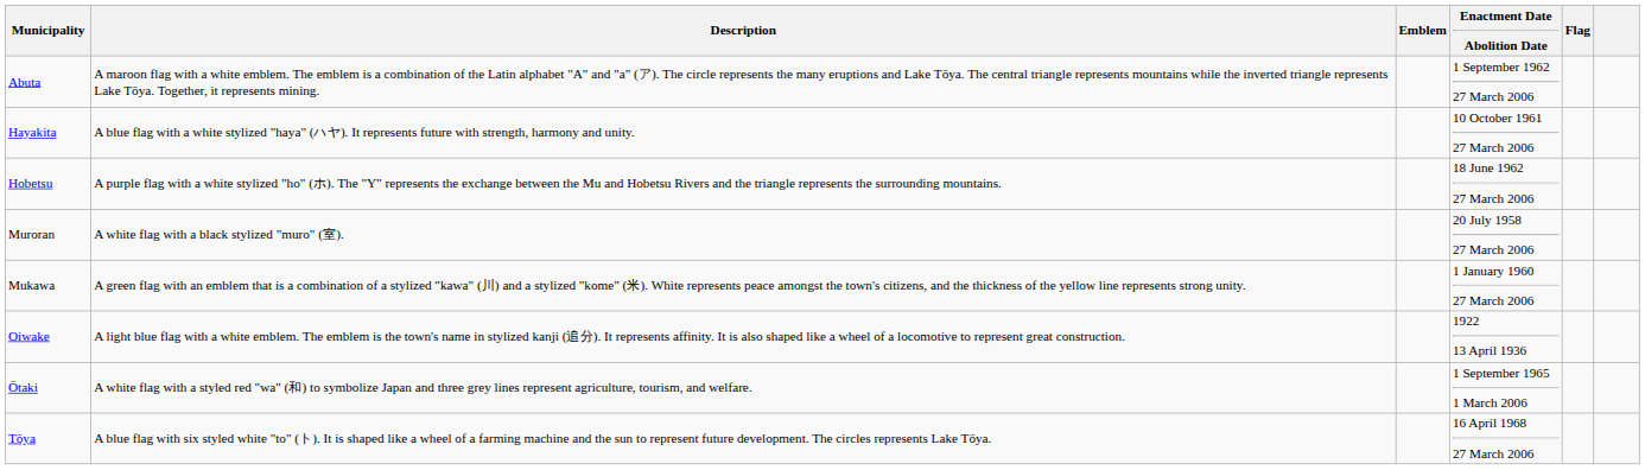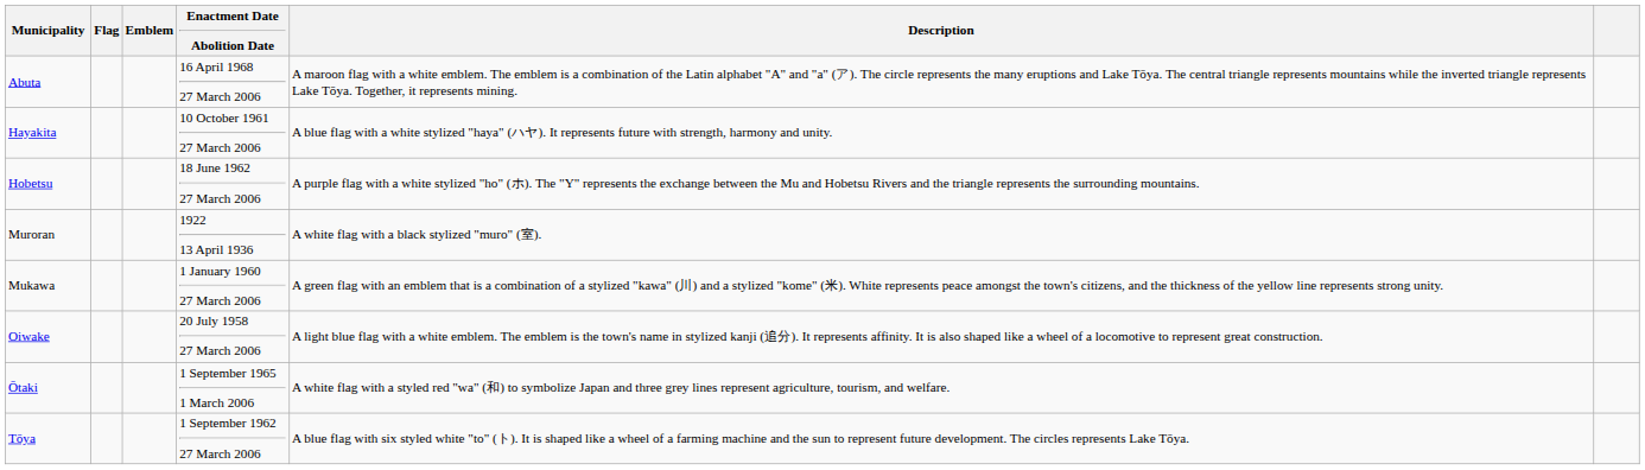 <table class="wikitable">
 <tr>
 <th style="width:12ch;">Municipality</th>
-<th>Description</th>
+<th>Flag</th>
 <th>Emblem</th>
 <th style="width:16ch;">Enactment Date<hr>Abolition Date</th>
-<th>Flag</th>
+<th>Description</th>
 <th style="width:6ch;"></th>
 </tr>
 <tr>
 <td><a href='#'>Abuta</a></td>
+<td></td>
+<td></td>
+<td>16 April 1968<hr>27 March 2006</td>
 <td>A maroon flag with a white emblem. The emblem is a combination of the Latin alphabet "A" and "a" (ア). The circle represents the many eruptions and Lake Tōya. The central triangle represents mountains while the inverted triangle represents Lake Tōya. Together, it represents mining.</td>
-<td></td>
-<td>1 September 1962<hr>27 March 2006</td>
-<td></td>
 <td></td>
 </tr>
 <tr>
 <td><a href='#'>Hayakita</a></td>
-<td>A blue flag with a white stylized "haya" (ハヤ). It represents future with strength, harmony and unity.</td>
+<td></td>
 <td></td>
 <td>10 October 1961<hr>27 March 2006</td>
-<td></td>
+<td>A blue flag with a white stylized "haya" (ハヤ). It represents future with strength, harmony and unity.</td>
 <td></td>
 </tr>
 <tr>
 <td><a href='#'>Hobetsu</a></td>
-<td>A purple flag with a white stylized "ho" (ホ). The "Y" represents the exchange between the Mu and Hobetsu Rivers and the triangle represents the surrounding mountains.</td>
+<td></td>
 <td></td>
 <td>18 June 1962<hr>27 March 2006</td>
-<td></td>
+<td>A purple flag with a white stylized "ho" (ホ). The "Y" represents the exchange between the Mu and Hobetsu Rivers and the triangle represents the surrounding mountains.</td>
 <td></td>
 </tr>
 <tr>
 <td>Muroran</td>
+<td></td>
+<td></td>
+<td>1922<hr>13 April 1936</td>
 <td>A white flag with a black stylized "muro" (室).</td>
-<td></td>
-<td>20 July 1958<hr>27 March 2006</td>
-<td></td>
 <td></td>
 </tr>
 <tr>
 <td>Mukawa</td>
-<td>A green flag with an emblem that is a combination of a stylized "kawa" (川) and a stylized "kome" (米). White represents peace amongst the town's citizens, and the thickness of the yellow line represents strong unity.</td>
+<td></td>
 <td></td>
 <td>1 January 1960<hr>27 March 2006</td>
-<td></td>
+<td>A green flag with an emblem that is a combination of a stylized "kawa" (川) and a stylized "kome" (米). White represents peace amongst the town's citizens, and the thickness of the yellow line represents strong unity.</td>
 <td></td>
 </tr>
 <tr>
 <td><a href='#'>Oiwake</a></td>
+<td></td>
+<td></td>
+<td>20 July 1958<hr>27 March 2006</td>
 <td>A light blue flag with a white emblem. The emblem is the town's name in stylized kanji (追分). It represents affinity. It is also shaped like a wheel of a locomotive to represent great construction.</td>
-<td></td>
-<td>1922<hr>13 April 1936</td>
-<td></td>
 <td></td>
 </tr>
 <tr>
 <td><a href='#'>Ōtaki</a></td>
-<td>A white flag with a styled red "wa" (和) to symbolize Japan and three grey lines represent agriculture, tourism, and welfare.</td>
+<td></td>
 <td></td>
 <td>1 September 1965<hr>1 March 2006</td>
-<td></td>
+<td>A white flag with a styled red "wa" (和) to symbolize Japan and three grey lines represent agriculture, tourism, and welfare.</td>
 <td></td>
 </tr>
 <tr>
 <td><a href='#'>Tōya</a></td>
+<td></td>
+<td></td>
+<td>1 September 1962<hr>27 March 2006</td>
 <td>A blue flag with six styled white "to" (ト). It is shaped like a wheel of a farming machine and the sun to represent future development. The circles represents Lake Tōya.</td>
-<td></td>
-<td>16 April 1968<hr>27 March 2006</td>
-<td></td>
 <td></td>
 </tr>
 </table>
